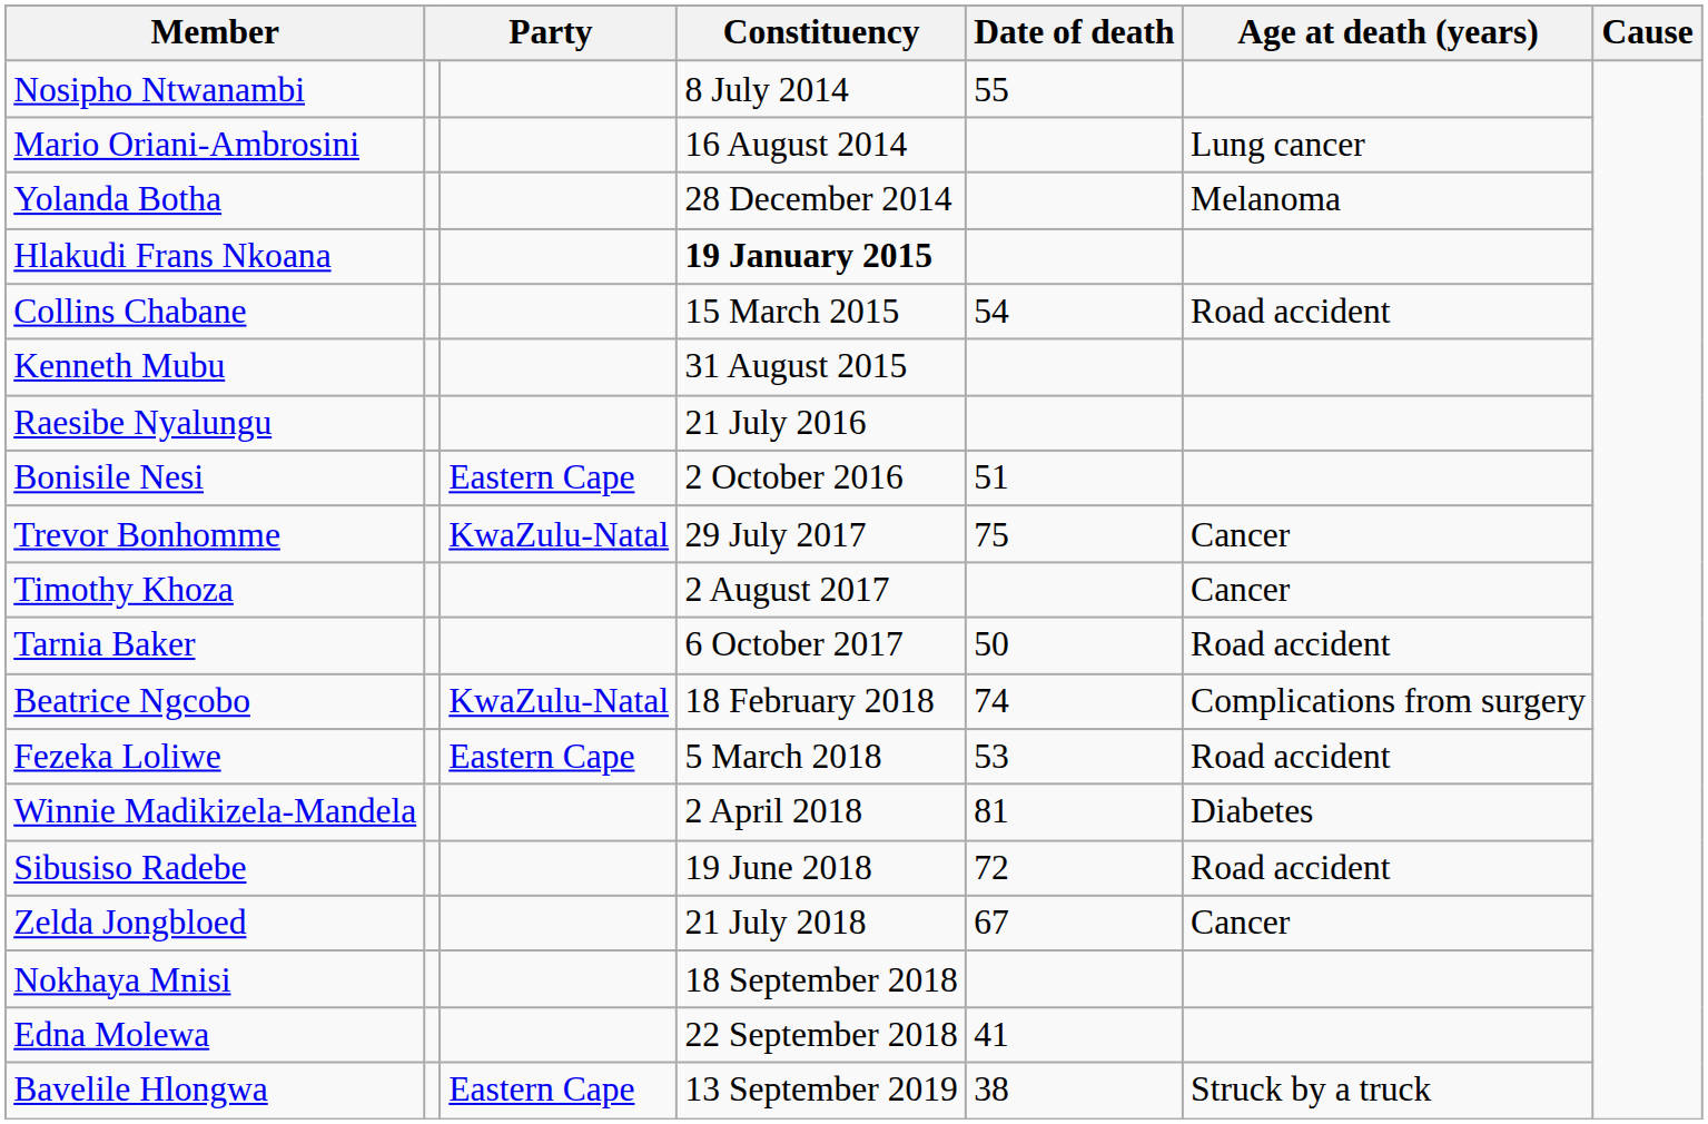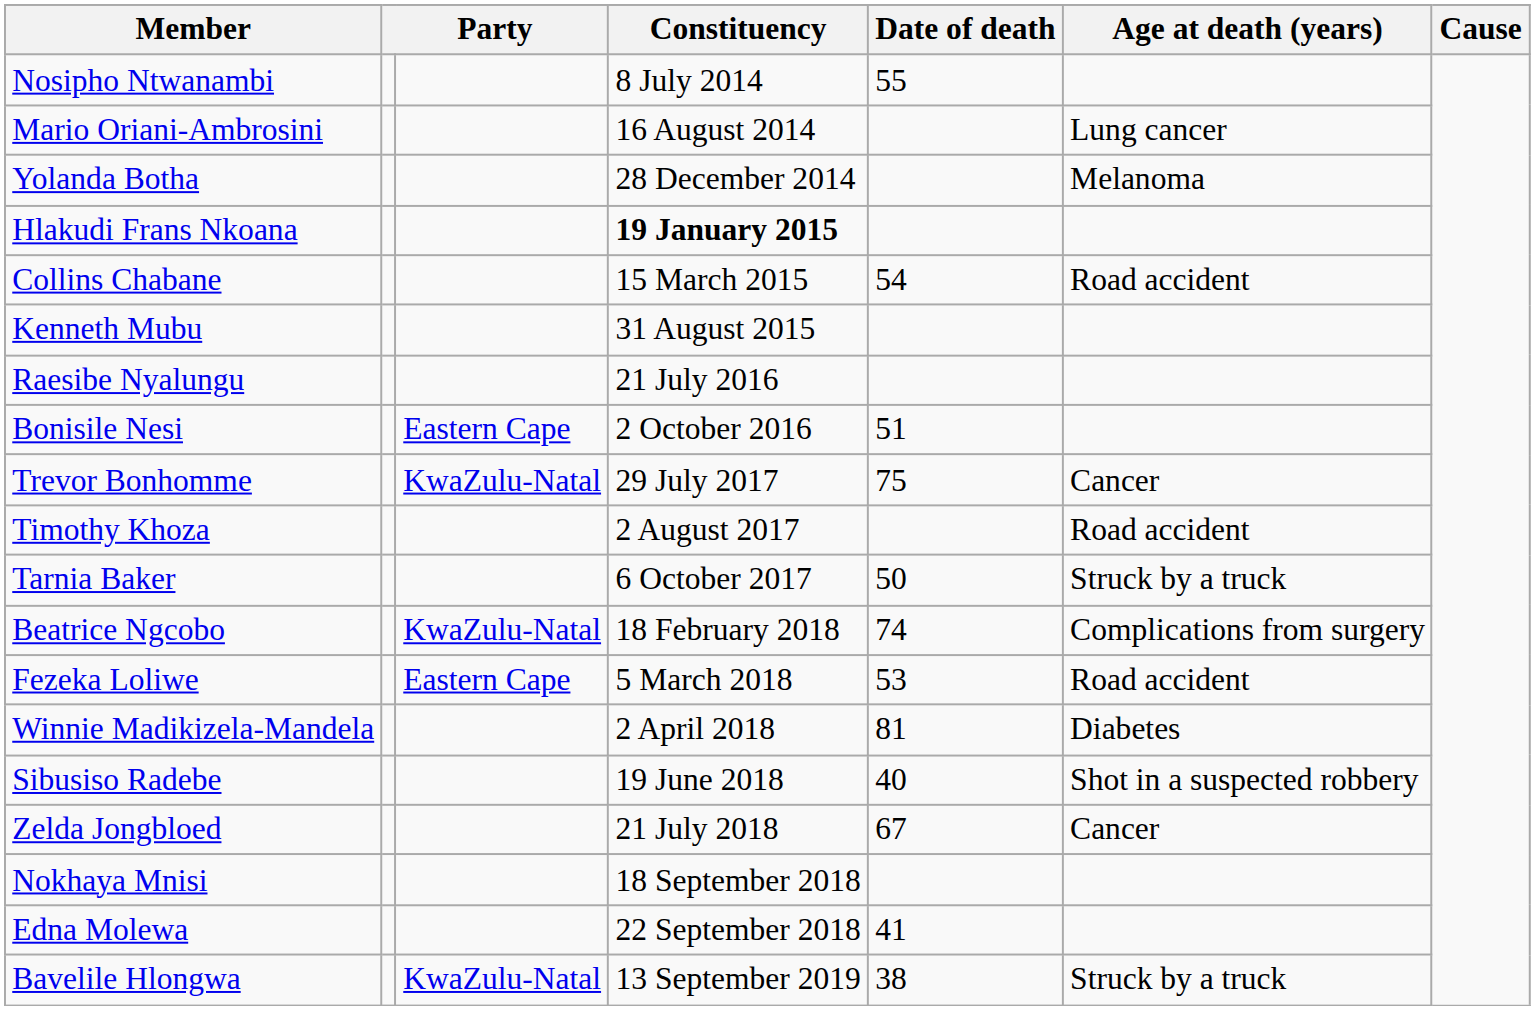 <table class="wikitable sortable">
 <tr>
 <th>Member</th>
 <th colspan=2>Party</th>
 <th>Constituency</th>
 <th>Date of death</th>
 <th>Age at death (years)</th>
 <th>Cause</th>
 </tr>
 <tr>
 <td><a href='#'>Nosipho Ntwanambi</a></td>
 <td></td>
 <td></td>
 <td>8 July 2014</td>
 <td>55</td>
 <td></td>
 </tr>
 <tr>
 <td><a href='#'>Mario Oriani-Ambrosini</a></td>
 <td></td>
 <td></td>
 <td>16 August 2014</td>
 <td></td>
 <td>Lung cancer</td>
 </tr>
 <tr>
 <td><a href='#'>Yolanda Botha</a></td>
 <td></td>
 <td></td>
 <td>28 December 2014</td>
 <td></td>
 <td>Melanoma</td>
 </tr>
 <tr>
 <td><a href='#'>Hlakudi Frans Nkoana</a></td>
 <td></td>
 <td></td>
 <td><strong>19 January 2015</strong></td>
 <td></td>
 <td></td>
 </tr>
 <tr>
 <td><a href='#'>Collins Chabane</a></td>
 <td></td>
 <td></td>
 <td>15 March 2015</td>
 <td>54</td>
 <td>Road accident</td>
 </tr>
 <tr>
 <td><a href='#'>Kenneth Mubu</a></td>
 <td></td>
 <td></td>
 <td>31 August 2015</td>
 <td></td>
 <td></td>
 </tr>
 <tr>
 <td><a href='#'>Raesibe Nyalungu</a></td>
 <td></td>
 <td></td>
 <td>21 July 2016</td>
 <td></td>
 <td></td>
 </tr>
 <tr>
 <td><a href='#'>Bonisile Nesi</a></td>
 <td></td>
 <td><a href='#'>Eastern Cape</a></td>
 <td>2 October 2016</td>
 <td>51</td>
 <td></td>
 </tr>
 <tr>
 <td><a href='#'>Trevor Bonhomme</a></td>
 <td></td>
 <td><a href='#'>KwaZulu-Natal</a></td>
 <td>29 July 2017</td>
 <td>75</td>
 <td>Cancer</td>
 </tr>
 <tr>
 <td><a href='#'>Timothy Khoza</a></td>
 <td></td>
 <td></td>
 <td>2 August 2017</td>
 <td></td>
-<td>Cancer</td>
+<td>Road accident</td>
 </tr>
 <tr>
 <td><a href='#'>Tarnia Baker</a></td>
 <td></td>
 <td></td>
 <td>6 October 2017</td>
 <td>50</td>
-<td>Road accident</td>
+<td>Struck by a truck</td>
 </tr>
 <tr>
 <td><a href='#'>Beatrice Ngcobo</a></td>
 <td></td>
 <td><a href='#'>KwaZulu-Natal</a></td>
 <td>18 February 2018</td>
 <td>74</td>
 <td>Complications from surgery</td>
 </tr>
 <tr>
 <td><a href='#'>Fezeka Loliwe</a></td>
 <td></td>
 <td><a href='#'>Eastern Cape</a></td>
 <td>5 March 2018</td>
 <td>53</td>
 <td>Road accident</td>
 </tr>
 <tr>
 <td><a href='#'>Winnie Madikizela-Mandela</a></td>
 <td></td>
 <td></td>
 <td>2 April 2018</td>
 <td>81</td>
 <td>Diabetes</td>
 </tr>
 <tr>
 <td><a href='#'>Sibusiso Radebe</a></td>
 <td></td>
 <td></td>
 <td>19 June 2018</td>
-<td>72</td>
-<td>Road accident</td>
+<td>40</td>
+<td>Shot in a suspected robbery</td>
 </tr>
 <tr>
 <td><a href='#'>Zelda Jongbloed</a></td>
 <td></td>
 <td></td>
 <td>21 July 2018</td>
 <td>67</td>
 <td>Cancer</td>
 </tr>
 <tr>
 <td><a href='#'>Nokhaya Mnisi</a></td>
 <td></td>
 <td></td>
 <td>18 September 2018</td>
 <td></td>
 <td></td>
 </tr>
 <tr>
 <td><a href='#'>Edna Molewa</a></td>
 <td></td>
 <td></td>
 <td>22 September 2018</td>
 <td>41</td>
 <td></td>
 </tr>
 <tr>
 <td><a href='#'>Bavelile Hlongwa</a></td>
 <td></td>
-<td><a href='#'>Eastern Cape</a></td>
+<td><a href='#'>KwaZulu-Natal</a></td>
 <td>13 September 2019</td>
 <td>38</td>
 <td>Struck by a truck</td>
 </tr>
 <tr>
 </tr>
 </table>
